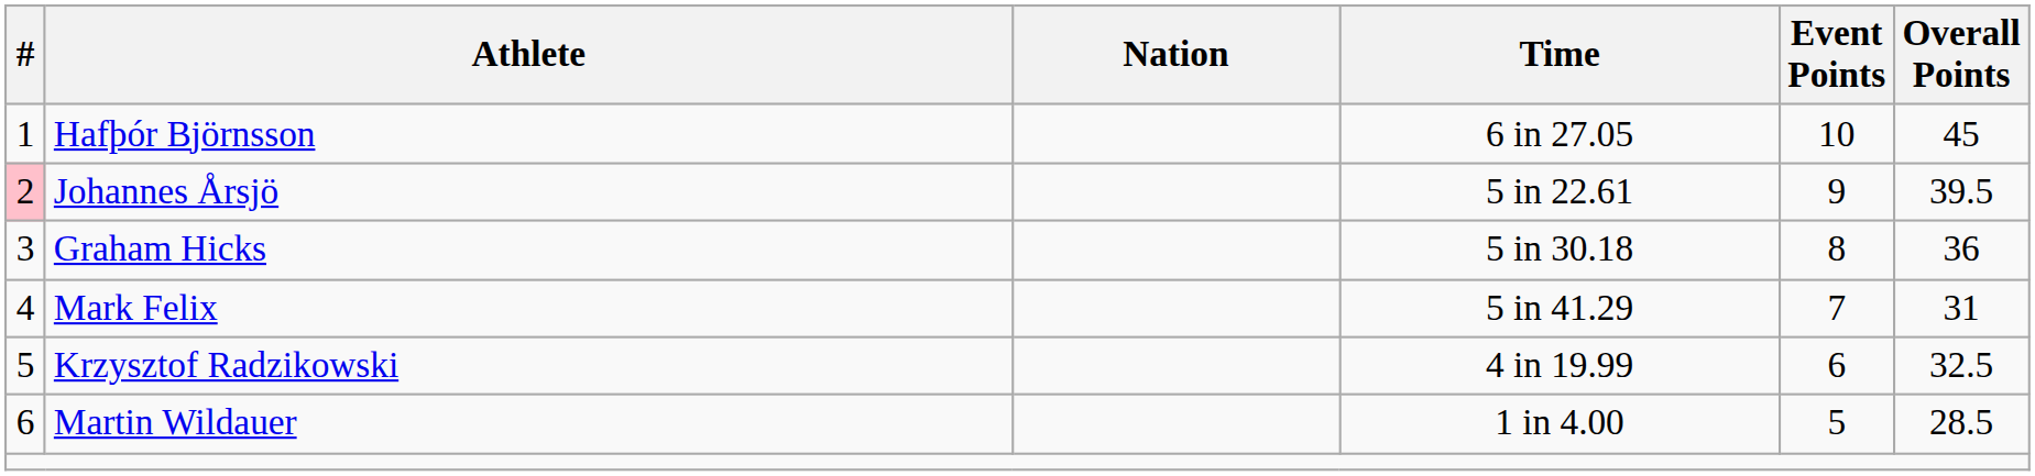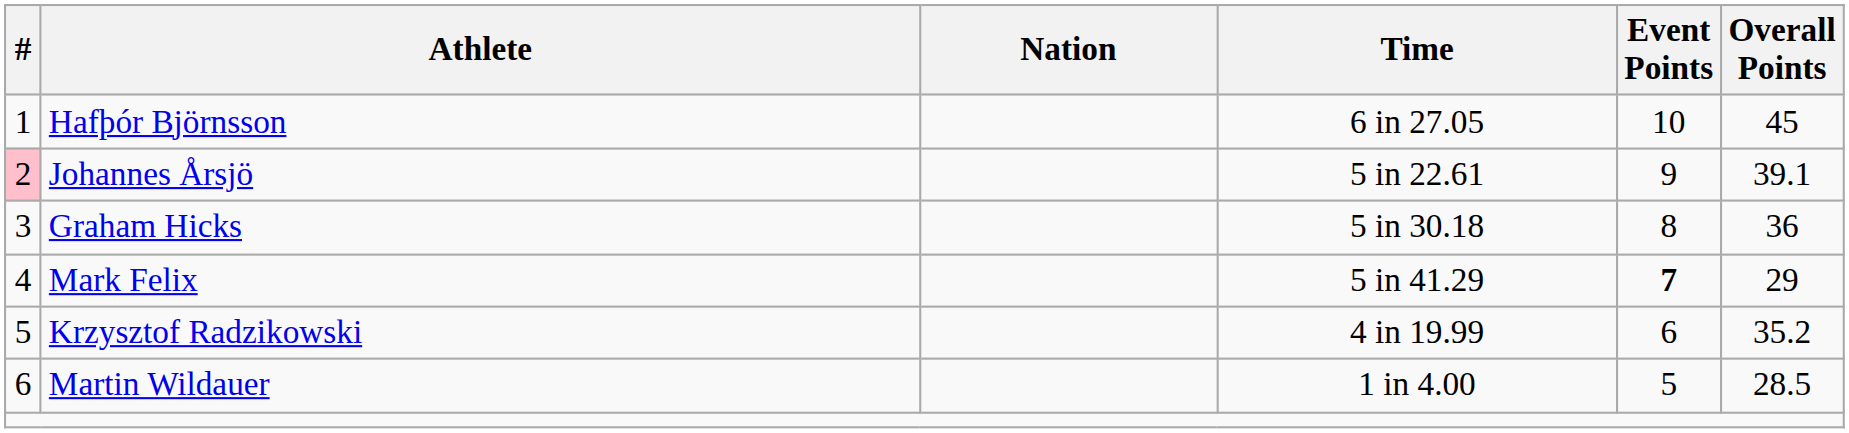 <table class="wikitable sortable" style="text-align:center;width: 70%;">
 <tr>
 <th scope="col" style="width: 10px;">#</th>
 <th scope="col">Athlete</th>
 <th scope="col">Nation</th>
 <th scope="col">Time</th>
 <th scope="col" style="width: 10px;">Event Points</th>
 <th scope="col" style="width: 10px;">Overall Points</th>
 </tr>
 <tr>
 <td>1</td>
 <td align=left><a href='#'>Hafþór Björnsson</a></td>
 <td align=left></td>
 <td>6 in 27.05</td>
 <td>10</td>
 <td>45</td>
 </tr>
 <tr>
 <td style="background: pink;">2</td>
 <td align=left><a href='#'>Johannes Årsjö</a></td>
 <td align=left></td>
 <td>5 in 22.61</td>
 <td>9</td>
-<td>39.5</td>
+<td>39.1</td>
 </tr>
 <tr>
 <td>3</td>
 <td align=left><a href='#'>Graham Hicks</a></td>
 <td align=left></td>
 <td>5 in 30.18</td>
 <td>8</td>
 <td>36</td>
 </tr>
 <tr>
 <td>4</td>
 <td align=left><a href='#'>Mark Felix</a></td>
 <td align=left></td>
 <td>5 in 41.29</td>
-<td>7</td>
-<td>31</td>
+<td><strong>7</strong></td>
+<td>29</td>
 </tr>
 <tr>
 <td>5</td>
 <td align=left><a href='#'>Krzysztof Radzikowski</a></td>
 <td align=left></td>
 <td>4 in 19.99</td>
 <td>6</td>
-<td>32.5</td>
+<td>35.2</td>
 </tr>
 <tr>
 <td>6</td>
 <td align=left><a href='#'>Martin Wildauer</a></td>
 <td align=left></td>
 <td>1 in 4.00</td>
 <td>5</td>
 <td>28.5</td>
 </tr>
 <tr class="sortbottom">
 <td colspan="6"></td>
 </tr>
 </table>
